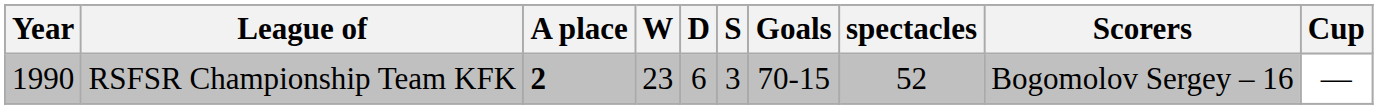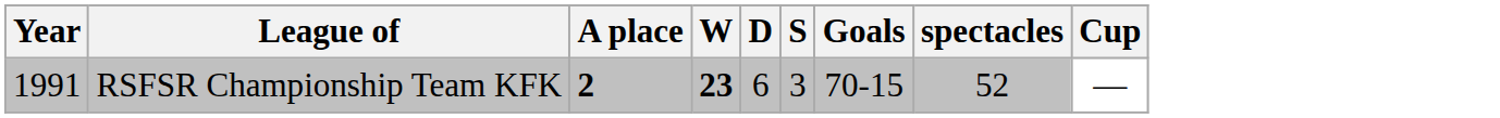 <table class="wikitable">
 <tr>
 <th>Year</th>
 <th>League of</th>
 <th>A place</th>
 <th>W</th>
 <th>D</th>
 <th>S</th>
 <th>Goals</th>
 <th>spectacles</th>
-<th>Scorers</th>
 <th>Cup</th>
 </tr>
 <tr bgcolor="silver" align="center">
-<td>1990</td>
+<td>1991</td>
 <td align="left">RSFSR Championship Team KFK</td>
 <td align="left"><strong>2</strong></td>
-<td>23</td>
+<td><strong>23</strong></td>
 <td>6</td>
 <td>3</td>
 <td>70-15</td>
 <td>52</td>
-<td> Bogomolov Sergey – 16</td>
 <td bgcolor=#ffffff>—</td>
 </tr>
 </table>
